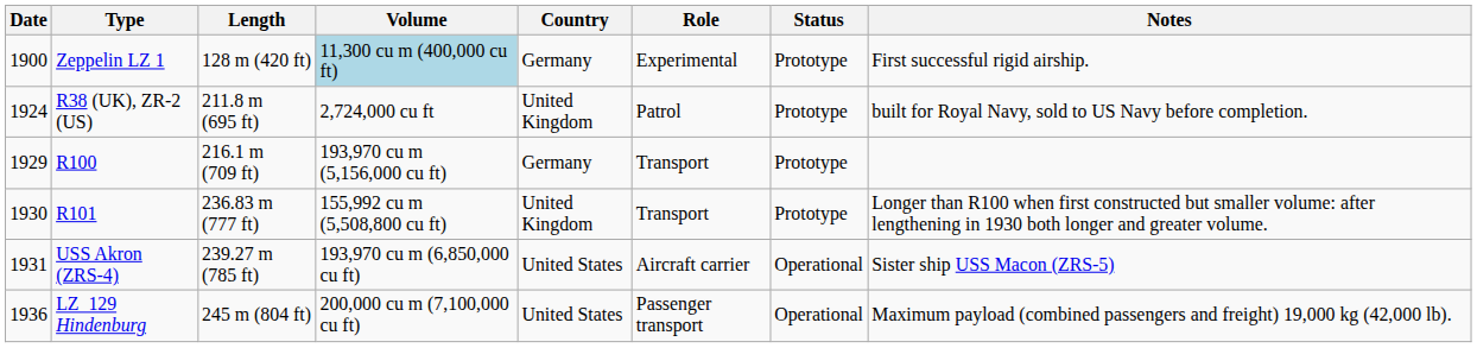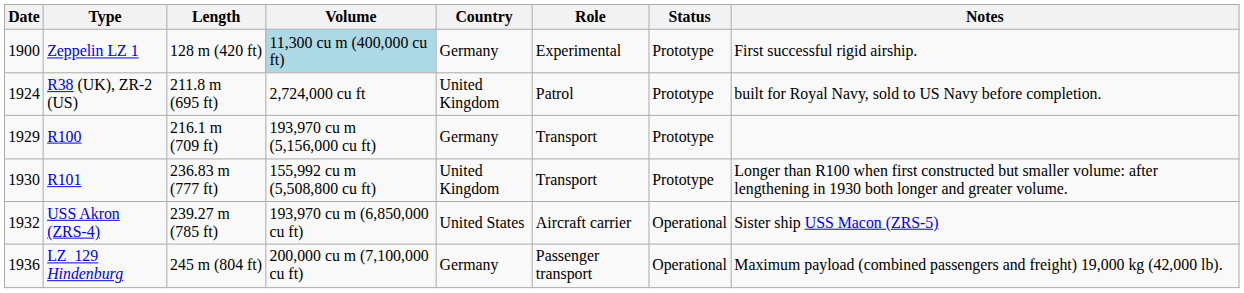 <table class="wikitable sortable">
 <tr>
 <th>Date</th>
 <th>Type</th>
 <th>Length</th>
 <th>Volume</th>
 <th>Country</th>
 <th>Role</th>
 <th>Status</th>
 <th>Notes</th>
 </tr>
 <tr>
 <td>1900</td>
 <td><a href='#'>Zeppelin LZ 1</a></td>
 <td>128 m (420 ft)</td>
 <td style="background: lightblue;">11,300 cu m (400,000 cu ft)</td>
 <td>Germany</td>
 <td>Experimental</td>
 <td>Prototype</td>
 <td>First successful rigid airship.</td>
 </tr>
 <tr>
 <td>1924</td>
 <td><a href='#'>R38</a> (UK), ZR-2 (US)</td>
 <td>211.8 m (695 ft)</td>
 <td>2,724,000 cu ft</td>
 <td>United Kingdom</td>
 <td>Patrol</td>
 <td>Prototype</td>
 <td> built for Royal Navy, sold to US Navy before completion.</td>
 </tr>
 <tr>
 <td>1929</td>
 <td><a href='#'>R100</a></td>
 <td>216.1 m (709 ft)</td>
 <td>193,970 cu m (5,156,000 cu ft)</td>
 <td>Germany</td>
 <td>Transport</td>
 <td>Prototype</td>
 <td></td>
 </tr>
 <tr>
 <td>1930</td>
 <td><a href='#'>R101</a></td>
 <td>236.83 m (777 ft)</td>
 <td>155,992 cu m (5,508,800 cu ft)</td>
 <td>United Kingdom</td>
 <td>Transport</td>
 <td>Prototype</td>
 <td>Longer than R100 when first constructed but smaller volume: after lengthening in 1930 both longer and greater volume.</td>
 </tr>
 <tr>
-<td>1931</td>
+<td>1932</td>
 <td><a href='#'>USS Akron (ZRS-4)</a></td>
 <td>239.27 m (785 ft)</td>
 <td>193,970 cu m (6,850,000 cu ft)</td>
 <td>United States</td>
 <td>Aircraft carrier</td>
 <td>Operational</td>
 <td>Sister ship <a href='#'>USS Macon (ZRS-5)</a></td>
 </tr>
 <tr>
 <td>1936</td>
 <td><a href='#'>LZ  129 <em>Hindenburg</em></a></td>
 <td>245 m (804 ft)</td>
 <td>200,000 cu m (7,100,000 cu ft)</td>
-<td>United States</td>
+<td>Germany</td>
 <td>Passenger transport</td>
 <td>Operational</td>
 <td>Maximum payload (combined passengers and freight) 19,000 kg (42,000 lb).</td>
 </tr>
 </table>
